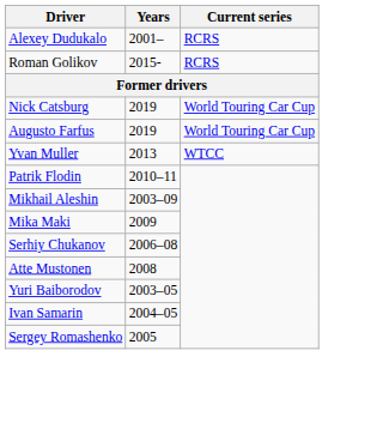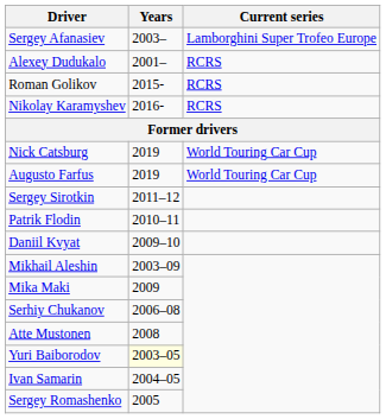 <table class="wikitable" style="font-size: 85%;">
 <tr>
 <th>Driver</th>
 <th>Years</th>
 <th>Current series</th>
+</tr>
+<tr>
+<td> <a href='#'>Sergey Afanasiev</a></td>
+<td>2003–</td>
+<td><a href='#'>Lamborghini Super Trofeo Europe</a></td>
 </tr>
 <tr>
 <td> <a href='#'>Alexey Dudukalo</a></td>
 <td>2001–</td>
 <td><a href='#'>RCRS</a></td>
 </tr>
 <tr>
 <td> Roman Golikov</td>
 <td>2015-</td>
+<td><a href='#'>RCRS</a></td>
+</tr>
+<tr>
+<td> <a href='#'>Nikolay Karamyshev</a></td>
+<td>2016-</td>
 <td><a href='#'>RCRS</a></td>
 </tr>
 <tr>
 <th colspan=3>Former drivers</th>
 </tr>
 <tr>
 <td> <a href='#'>Nick Catsburg</a></td>
 <td>2019</td>
 <td><a href='#'>World Touring Car Cup</a></td>
 </tr>
 <tr>
 <td> <a href='#'>Augusto Farfus</a></td>
 <td>2019</td>
 <td><a href='#'>World Touring Car Cup</a></td>
 </tr>
 <tr>
-<td> <a href='#'>Yvan Muller</a></td>
-<td>2013</td>
-<td><a href='#'>WTCC</a></td>
+<td> <a href='#'>Sergey Sirotkin</a></td>
+<td>2011–12</td>
+<td></td>
 </tr>
 <tr>
 <td> <a href='#'>Patrik Flodin</a></td>
 <td>2010–11</td>
+</tr>
+<tr>
+<td> <a href='#'>Daniil Kvyat</a></td>
+<td>2009–10</td>
+<td></td>
 </tr>
 <tr>
 <td> <a href='#'>Mikhail Aleshin</a></td>
 <td>2003–09</td>
 </tr>
 <tr>
 <td> <a href='#'>Mika Maki</a></td>
 <td>2009</td>
 </tr>
 <tr>
 <td> <a href='#'>Serhiy Chukanov</a></td>
 <td>2006–08</td>
 </tr>
 <tr>
 <td> <a href='#'>Atte Mustonen</a></td>
 <td>2008</td>
 </tr>
 <tr>
 <td> <a href='#'>Yuri Baiborodov</a></td>
-<td>2003–05</td>
+<td style="background: lightyellow;">2003–05</td>
 </tr>
 <tr>
 <td> <a href='#'>Ivan Samarin</a></td>
 <td>2004–05</td>
 </tr>
 <tr>
 <td> <a href='#'>Sergey Romashenko</a></td>
 <td>2005</td>
 </tr>
 </table>
